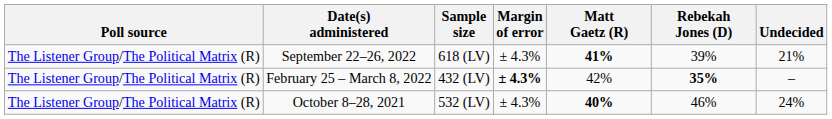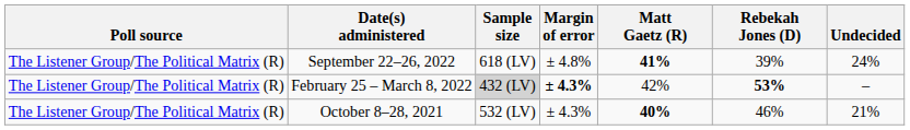 <table class="wikitable" style="font-size:90%;text-align:center;">
 <tr valign=bottom>
 <th>Poll source</th>
 <th>Date(s)<br>administered</th>
 <th>Sample<br>size</th>
 <th>Margin<br>of error</th>
 <th style="width:100px;">Matt<br>Gaetz (R)</th>
 <th style="width:100px;">Rebekah<br>Jones (D)</th>
 <th>Undecided</th>
 </tr>
 <tr>
 <td style="text-align:left;"><a href='#'>The Listener Group</a>/<a href='#'>The Political Matrix</a> (R)</td>
 <td>September 22–26, 2022</td>
 <td>618 (LV)</td>
-<td>± 4.3%</td>
+<td>± 4.8%</td>
 <td><strong>41%</strong></td>
 <td>39%</td>
-<td>21%</td>
+<td>24%</td>
 </tr>
 <tr>
 <td style="text-align:left;"><a href='#'>The Listener Group</a>/<a href='#'>The Political Matrix</a> (R)</td>
 <td>February 25 – March 8, 2022</td>
-<td>432 (LV)</td>
+<td style="background: lightgrey;">432 (LV)</td>
 <td><strong>± 4.3%</strong></td>
 <td>42%</td>
-<td><strong>35%</strong></td>
+<td><strong>53%</strong></td>
 <td>–</td>
 </tr>
 <tr>
 <td style="text-align:left;"><a href='#'>The Listener Group</a>/<a href='#'>The Political Matrix</a> (R)</td>
 <td>October 8–28, 2021</td>
 <td>532 (LV)</td>
 <td>± 4.3%</td>
 <td><strong>40%</strong></td>
 <td>46%</td>
-<td>24%</td>
+<td>21%</td>
 </tr>
 </table>
